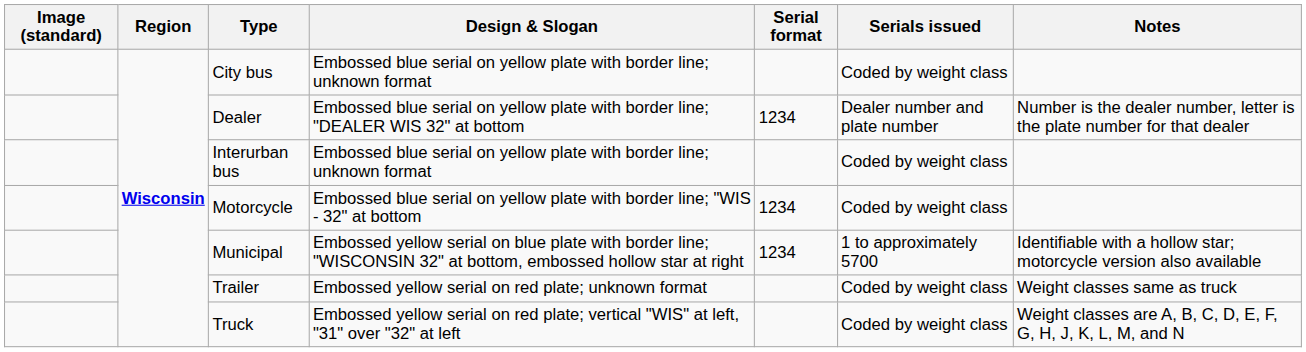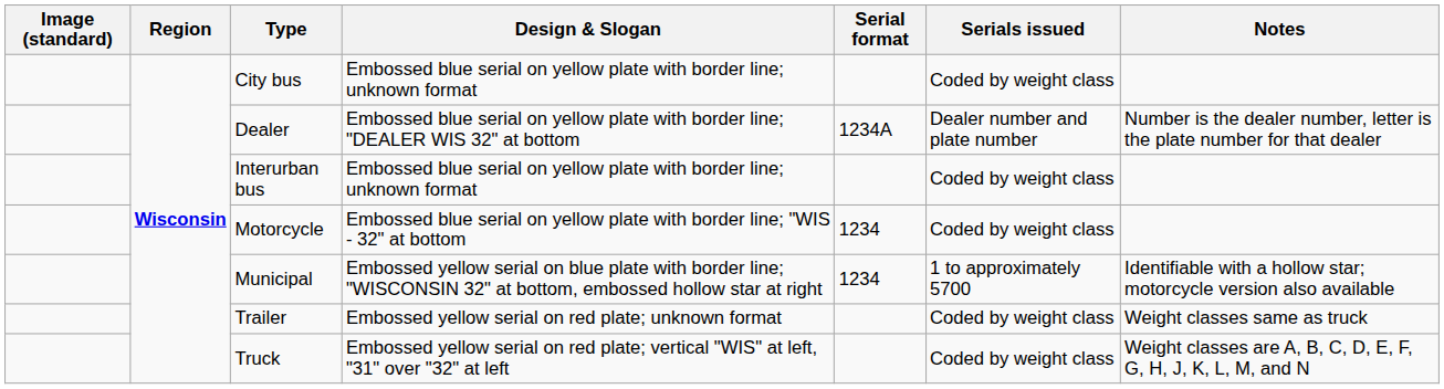 <table class="wikitable">
 <tr>
 <th>Image (standard)</th>
 <th>Region</th>
 <th>Type</th>
 <th>Design & Slogan</th>
 <th>Serial format</th>
 <th>Serials issued</th>
 <th>Notes</th>
 </tr>
 <tr>
 <td></td>
 <td rowspan="7"><a href='#'><strong>Wisconsin</strong></a></td>
 <td>City bus</td>
 <td>Embossed blue serial on yellow plate with border line; unknown format</td>
 <td></td>
 <td>Coded by weight class</td>
 <td></td>
 </tr>
 <tr>
 <td></td>
 <td>Dealer</td>
 <td>Embossed blue serial on yellow plate with border line; "DEALER WIS 32" at bottom</td>
-<td>1234</td>
+<td>1234A</td>
 <td>Dealer number and plate number</td>
 <td>Number is the dealer number, letter is the plate number for that dealer</td>
 </tr>
 <tr>
 <td></td>
 <td>Interurban bus</td>
 <td>Embossed blue serial on yellow plate with border line; unknown format</td>
 <td></td>
 <td>Coded by weight class</td>
 <td></td>
 </tr>
 <tr>
 <td></td>
 <td>Motorcycle</td>
 <td>Embossed blue serial on yellow plate with border line; "WIS - 32" at bottom</td>
 <td>1234</td>
 <td>Coded by weight class</td>
 <td></td>
 </tr>
 <tr>
 <td></td>
 <td>Municipal</td>
 <td>Embossed yellow serial on blue plate with border line; "WISCONSIN 32" at bottom, embossed hollow star at right</td>
 <td>1234</td>
 <td>1 to approximately 5700</td>
 <td>Identifiable with a hollow star; motorcycle version also available</td>
 </tr>
 <tr>
 <td></td>
 <td>Trailer</td>
 <td>Embossed yellow serial on red plate; unknown format</td>
 <td></td>
 <td>Coded by weight class</td>
 <td>Weight classes same as truck</td>
 </tr>
 <tr>
 <td></td>
 <td>Truck</td>
 <td>Embossed yellow serial on red plate; vertical "WIS" at left, "31" over "32" at left</td>
 <td></td>
 <td>Coded by weight class</td>
 <td>Weight classes are A, B, C, D, E, F, G, H, J, K, L, M, and N</td>
 </tr>
 </table>
